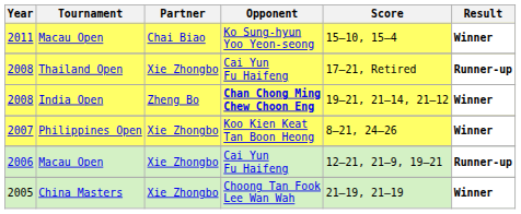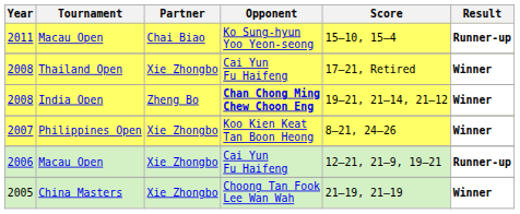 <table class="sortable wikitable" style="font-size: 90%;">
 <tr>
 <th>Year</th>
 <th>Tournament</th>
 <th>Partner</th>
 <th>Opponent</th>
 <th>Score</th>
 <th>Result</th>
 </tr>
 <tr style="background:#FFFF67">
 <td align="center"><a href='#'>2011</a></td>
 <td align="left"><a href='#'>Macau Open</a></td>
 <td align="left"> <a href='#'>Chai Biao</a></td>
 <td align="left"> <a href='#'>Ko Sung-hyun</a> <br>  <a href='#'>Yoo Yeon-seong</a></td>
 <td align="left">15–10, 15–4</td>
-<td style="text-align:left; background:white"> <strong>Winner</strong></td>
+<td style="text-align:left; background:white"> <strong>Runner-up</strong></td>
 </tr>
 <tr>
 </tr>
 <tr style="background:#FFFF67">
 <td align="center"><a href='#'>2008</a></td>
 <td align="left"><a href='#'>Thailand Open</a></td>
 <td align="left"> <a href='#'>Xie Zhongbo</a></td>
 <td align="left"> <a href='#'>Cai Yun</a> <br>  <a href='#'>Fu Haifeng</a></td>
 <td align="left">17–21, Retired</td>
-<td style="text-align:left; background:white"> <strong>Runner-up</strong></td>
+<td style="text-align:left; background:white"> <strong>Winner</strong></td>
 </tr>
 <tr>
 </tr>
 <tr style="background:#FFFF67">
 <td align="center"><a href='#'>2008</a></td>
 <td align="left"><a href='#'>India Open</a></td>
 <td align="left"> <a href='#'>Zheng Bo</a></td>
 <td align="left"><strong> <a href='#'>Chan Chong Ming</a> <br>  <a href='#'>Chew Choon Eng</a></strong></td>
 <td align="left">19–21, 21–14, 21–12</td>
 <td style="text-align:left; background:white"> <strong>Winner</strong></td>
 </tr>
 <tr>
 </tr>
 <tr style="background:#FFFF67">
 <td align="center"><a href='#'>2007</a></td>
 <td align="left"><a href='#'>Philippines Open</a></td>
 <td align="left"> <a href='#'>Xie Zhongbo</a></td>
 <td align="left"> <a href='#'>Koo Kien Keat</a> <br>  <a href='#'>Tan Boon Heong</a></td>
 <td align="left">8–21, 24–26</td>
 <td style="text-align:left; background:white"> <strong>Winner</strong></td>
 </tr>
 <tr>
 </tr>
 <tr style="background:#D4F1C5">
 <td align="center"><a href='#'>2006</a></td>
 <td align="left"><a href='#'>Macau Open</a></td>
 <td align="left"> <a href='#'>Xie Zhongbo</a></td>
 <td align="left"> <a href='#'>Cai Yun</a> <br>  <a href='#'>Fu Haifeng</a></td>
 <td align="left">12–21, 21–9, 19–21</td>
 <td style="text-align:left; background:white"> <strong>Runner-up</strong></td>
 </tr>
 <tr>
 </tr>
 <tr style="background:#D4F1C5">
 <td align="center">2005</td>
 <td align="left"><a href='#'>China Masters</a></td>
 <td align="left"> <a href='#'>Xie Zhongbo</a></td>
 <td align="left"> <a href='#'>Choong Tan Fook</a> <br>  <a href='#'>Lee Wan Wah</a></td>
 <td align="left">21–19, 21–19</td>
 <td style="text-align:left; background:white"> <strong>Winner</strong></td>
 </tr>
 </table>
